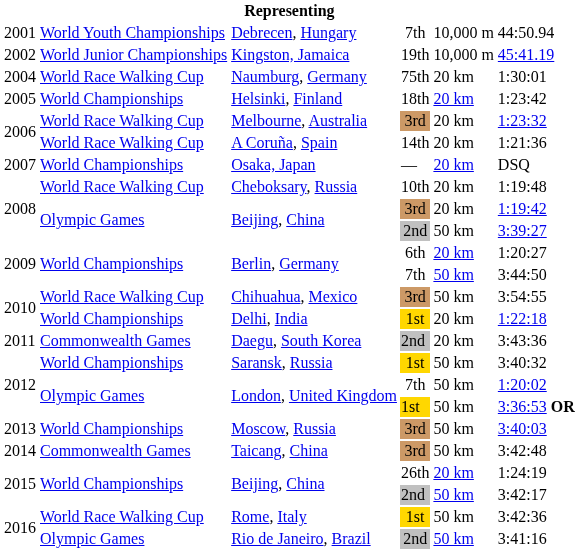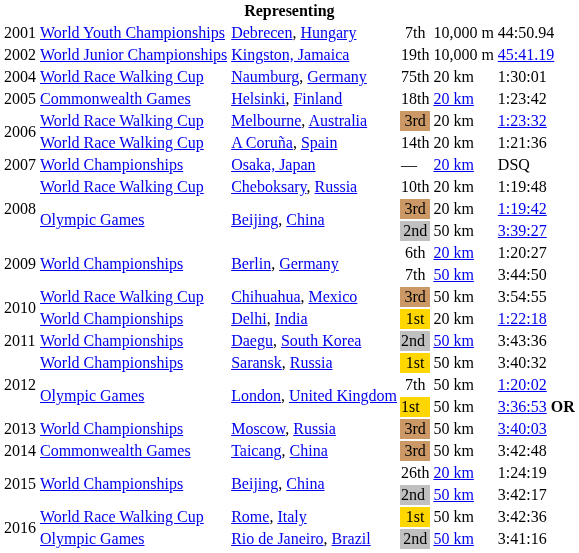 <table>
 <tr>
 <th colspan="6">Representing </th>
 </tr>
 <tr>
 <td>2001</td>
 <td><a href='#'>World Youth Championships</a></td>
 <td><a href='#'>Debrecen</a>, <a href='#'>Hungary</a></td>
 <td align="center">7th</td>
 <td>10,000 m</td>
 <td>44:50.94</td>
 </tr>
 <tr>
 <td>2002</td>
 <td><a href='#'>World Junior Championships</a></td>
 <td><a href='#'>Kingston, Jamaica</a></td>
 <td align="center">19th</td>
 <td>10,000 m</td>
 <td><a href='#'>45:41.19</a></td>
 </tr>
 <tr>
 <td>2004</td>
 <td><a href='#'>World Race Walking Cup</a></td>
 <td><a href='#'>Naumburg</a>, <a href='#'>Germany</a></td>
 <td>75th</td>
 <td>20 km</td>
 <td>1:30:01</td>
 </tr>
 <tr>
 <td>2005</td>
-<td><a href='#'>World Championships</a></td>
+<td><a href='#'>Commonwealth Games</a></td>
 <td><a href='#'>Helsinki</a>, <a href='#'>Finland</a></td>
 <td align="center">18th</td>
 <td><a href='#'>20 km</a></td>
 <td>1:23:42</td>
 </tr>
 <tr>
 <td rowspan=2>2006</td>
 <td><a href='#'>World Race Walking Cup</a></td>
 <td><a href='#'>Melbourne</a>, <a href='#'>Australia</a></td>
 <td bgcolor="cc9966" align="center">3rd</td>
 <td>20 km</td>
 <td><a href='#'>1:23:32</a></td>
 </tr>
 <tr>
 <td><a href='#'>World Race Walking Cup</a></td>
 <td><a href='#'>A Coruña</a>, <a href='#'>Spain</a></td>
 <td>14th</td>
 <td>20 km</td>
 <td>1:21:36</td>
 </tr>
 <tr>
 <td>2007</td>
 <td><a href='#'>World Championships</a></td>
 <td><a href='#'>Osaka, Japan</a></td>
 <td>—</td>
 <td><a href='#'>20 km</a></td>
 <td>DSQ</td>
 </tr>
 <tr>
 <td rowspan=3>2008</td>
 <td><a href='#'>World Race Walking Cup</a></td>
 <td><a href='#'>Cheboksary</a>, <a href='#'>Russia</a></td>
 <td align="center">10th</td>
 <td>20 km</td>
 <td>1:19:48</td>
 </tr>
 <tr>
 <td rowspan=2><a href='#'>Olympic Games</a></td>
 <td rowspan=2><a href='#'>Beijing</a>, <a href='#'>China</a></td>
 <td bgcolor="cc9966" align="center">3rd</td>
 <td>20 km</td>
 <td><a href='#'>1:19:42</a></td>
 </tr>
 <tr>
 <td bgcolor="silver" align="center">2nd</td>
 <td>50 km</td>
 <td><a href='#'>3:39:27</a></td>
 </tr>
 <tr>
 <td rowspan=2>2009</td>
 <td rowspan=2><a href='#'>World Championships</a></td>
 <td rowspan=2><a href='#'>Berlin</a>, <a href='#'>Germany</a></td>
 <td align="center">6th</td>
 <td><a href='#'>20 km</a></td>
 <td>1:20:27</td>
 </tr>
 <tr>
 <td align="center">7th</td>
 <td><a href='#'>50 km</a></td>
 <td>3:44:50</td>
 </tr>
 <tr>
 <td rowspan=2>2010</td>
 <td><a href='#'>World Race Walking Cup</a></td>
 <td><a href='#'>Chihuahua</a>, <a href='#'>Mexico</a></td>
 <td bgcolor="cc9966" align="center">3rd</td>
 <td>50 km</td>
 <td>3:54:55</td>
 </tr>
 <tr>
 <td><a href='#'>World Championships</a></td>
 <td><a href='#'>Delhi</a>, <a href='#'>India</a></td>
 <td bgcolor="FFD700" align="center">1st</td>
 <td>20 km</td>
 <td><a href='#'>1:22:18</a></td>
 </tr>
 <tr>
 <td>2011</td>
-<td><a href='#'>Commonwealth Games</a></td>
+<td><a href='#'>World Championships</a></td>
 <td><a href='#'>Daegu</a>, <a href='#'>South Korea</a></td>
 <td bgcolor="silver">2nd</td>
-<td>20 km</td>
+<td><a href='#'>50 km</a></td>
 <td>3:43:36</td>
 </tr>
 <tr>
 <td rowspan=3>2012</td>
 <td><a href='#'>World Championships</a></td>
 <td><a href='#'>Saransk</a>, <a href='#'>Russia</a></td>
 <td bgcolor="gold" align="center">1st</td>
 <td>50 km</td>
 <td>3:40:32</td>
 </tr>
 <tr>
 <td rowspan=2><a href='#'>Olympic Games</a></td>
 <td rowspan=2><a href='#'>London</a>, <a href='#'>United Kingdom</a></td>
 <td align="center">7th</td>
 <td>50 km</td>
 <td><a href='#'>1:20:02</a></td>
 </tr>
 <tr>
 <td bgcolor="gold">1st</td>
 <td>50 km</td>
 <td><a href='#'>3:36:53</a> <strong>OR</strong></td>
 </tr>
 <tr>
 <td>2013</td>
 <td><a href='#'>World Championships</a></td>
 <td><a href='#'>Moscow</a>, <a href='#'>Russia</a></td>
 <td bgcolor="cc9966" align="center">3rd</td>
 <td>50 km</td>
 <td><a href='#'>3:40:03</a></td>
 </tr>
 <tr>
 <td>2014</td>
 <td><a href='#'>Commonwealth Games</a></td>
 <td><a href='#'>Taicang</a>, <a href='#'>China</a></td>
 <td bgcolor="cc9966" align="center">3rd</td>
 <td>50 km</td>
 <td>3:42:48</td>
 </tr>
 <tr>
 <td rowspan=2>2015</td>
 <td rowspan=2><a href='#'>World Championships</a></td>
 <td rowspan=2><a href='#'>Beijing</a>, <a href='#'>China</a></td>
 <td>26th</td>
 <td><a href='#'>20 km</a></td>
 <td>1:24:19</td>
 </tr>
 <tr>
 <td bgcolor="silver">2nd</td>
 <td><a href='#'>50 km</a></td>
 <td>3:42:17</td>
 </tr>
 <tr>
 <td rowspan=2>2016</td>
 <td><a href='#'>World Race Walking Cup</a></td>
 <td><a href='#'>Rome</a>, <a href='#'>Italy</a></td>
 <td bgcolor="gold" align="center">1st</td>
 <td>50 km</td>
 <td>3:42:36</td>
 </tr>
 <tr>
 <td><a href='#'>Olympic Games</a></td>
 <td><a href='#'>Rio de Janeiro</a>, <a href='#'>Brazil</a></td>
 <td bgcolor="silver" align="center">2nd</td>
 <td><a href='#'>50 km</a></td>
 <td>3:41:16</td>
 </tr>
 </table>
